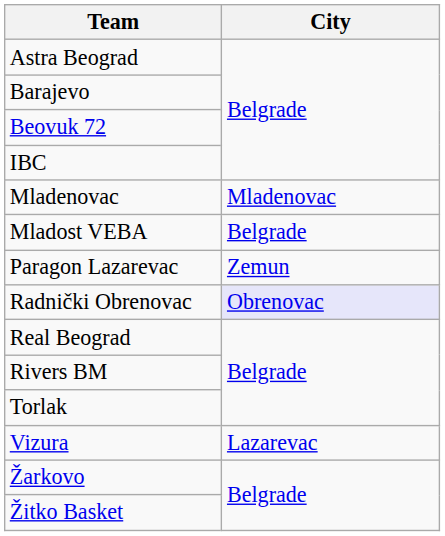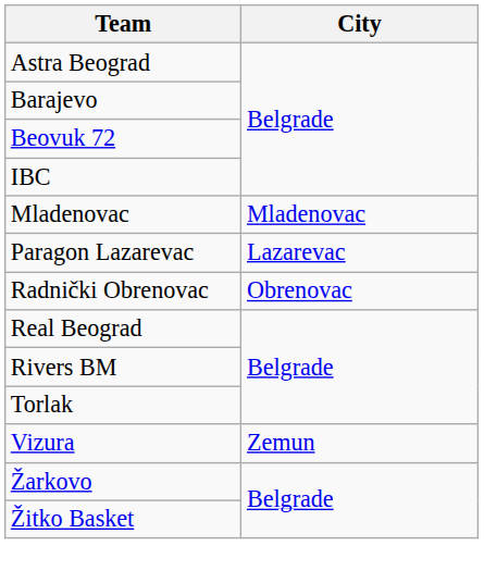 <table class="wikitable sortable">
 <tr>
 <th width=150>Team</th>
 <th width=150>City</th>
 </tr>
 <tr>
 <td>Astra Beograd</td>
 <td rowspan=4><a href='#'>Belgrade</a></td>
 </tr>
 <tr>
 <td>Barajevo</td>
 </tr>
 <tr>
 <td><a href='#'>Beovuk 72</a></td>
 </tr>
 <tr>
 <td>IBC</td>
 </tr>
 <tr>
 <td>Mladenovac</td>
 <td><a href='#'>Mladenovac</a></td>
 </tr>
 <tr>
-<td>Mladost VEBA</td>
-<td><a href='#'>Belgrade</a></td>
-</tr>
-<tr>
 <td>Paragon Lazarevac</td>
-<td><a href='#'>Zemun</a></td>
+<td><a href='#'>Lazarevac</a></td>
 </tr>
 <tr>
 <td>Radnički Obrenovac</td>
-<td style="background: lavender;"><a href='#'>Obrenovac</a></td>
+<td><a href='#'>Obrenovac</a></td>
 </tr>
 <tr>
 <td>Real Beograd</td>
 <td rowspan=3><a href='#'>Belgrade</a></td>
 </tr>
 <tr>
 <td>Rivers BM</td>
 </tr>
 <tr>
 <td>Torlak</td>
 </tr>
 <tr>
 <td><a href='#'>Vizura</a></td>
-<td><a href='#'>Lazarevac</a></td>
+<td><a href='#'>Zemun</a></td>
 </tr>
 <tr>
 <td><a href='#'>Žarkovo</a></td>
 <td rowspan=2><a href='#'>Belgrade</a></td>
 </tr>
 <tr>
 <td><a href='#'>Žitko Basket</a></td>
 </tr>
 </table>
